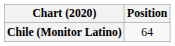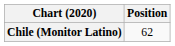 <table class="wikitable plainrowheaders" style="text-align:center">
 <tr>
 <th scope="col">Chart (2020)</th>
 <th scope="col">Position</th>
 </tr>
 <tr>
 <th scope="row">Chile (Monitor Latino)</th>
-<td>64</td>
+<td>62</td>
 </tr>
 </table>
